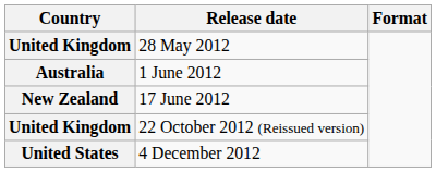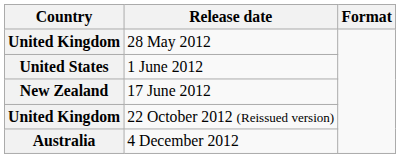 <table class="wikitable plainrowheaders">
 <tr>
 <th scope="col">Country</th>
 <th scope="col">Release date</th>
 <th scope="col">Format</th>
 </tr>
 <tr>
 <th scope="row">United Kingdom</th>
 <td>28 May 2012</td>
 <td rowspan="5"></td>
 </tr>
 <tr>
-<th scope="row">Australia</th>
+<th scope="row">United States</th>
 <td>1 June 2012</td>
 </tr>
 <tr>
 <th scope="row">New Zealand</th>
 <td>17 June 2012</td>
 </tr>
 <tr>
 <th scope="row">United Kingdom</th>
 <td>22 October 2012 <small>(Reissued version)</small></td>
 </tr>
 <tr>
-<th scope="row">United States</th>
+<th scope="row">Australia</th>
 <td>4 December 2012</td>
 </tr>
 </table>
